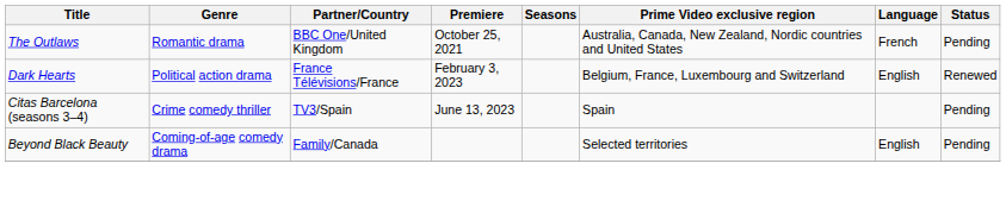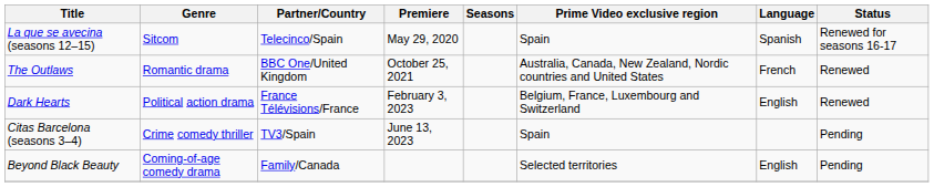 <table class="wikitable sortable" style="width:100%;">
 <tr>
 <th>Title</th>
 <th>Genre</th>
 <th>Partner/Country</th>
 <th>Premiere</th>
 <th>Seasons</th>
 <th>Prime Video exclusive region</th>
 <th>Language</th>
 <th>Status</th>
 </tr>
 <tr>
+<td><em><a href='#'>La que se avecina</a></em> (seasons 12–15)</td>
+<td><a href='#'>Sitcom</a></td>
+<td><a href='#'>Telecinco</a>/Spain</td>
+<td>May 29, 2020</td>
+<td></td>
+<td>Spain</td>
+<td>Spanish</td>
+<td>Renewed for seasons 16-17</td>
+</tr>
+<tr>
 <td><em><a href='#'>The Outlaws</a></em></td>
 <td><a href='#'>Romantic drama</a></td>
 <td><a href='#'>BBC One</a>/United Kingdom</td>
 <td>October 25, 2021</td>
 <td></td>
 <td>Australia, Canada, New Zealand, Nordic countries and United States</td>
 <td>French</td>
-<td>Pending</td>
+<td>Renewed</td>
 </tr>
 <tr>
 <td><em><a href='#'>Dark Hearts</a></em></td>
 <td><a href='#'>Political</a> <a href='#'>action drama</a></td>
 <td><a href='#'>France Télévisions</a>/France</td>
 <td>February 3, 2023</td>
 <td></td>
 <td>Belgium, France, Luxembourg and Switzerland</td>
 <td>English</td>
 <td>Renewed</td>
 </tr>
 <tr>
 <td><em>Citas Barcelona</em> (seasons 3–4)</td>
 <td><a href='#'>Crime</a> <a href='#'>comedy thriller</a></td>
 <td><a href='#'>TV3</a>/Spain</td>
 <td>June 13, 2023</td>
 <td></td>
 <td>Spain</td>
 <td></td>
 <td>Pending</td>
 </tr>
 <tr>
 <td><em>Beyond Black Beauty</em></td>
 <td><a href='#'>Coming-of-age</a> <a href='#'>comedy drama</a></td>
 <td><a href='#'>Family</a>/Canada</td>
 <td></td>
 <td></td>
 <td>Selected territories</td>
 <td>English</td>
 <td>Pending</td>
 </tr>
 <tr>
 </tr>
 </table>
